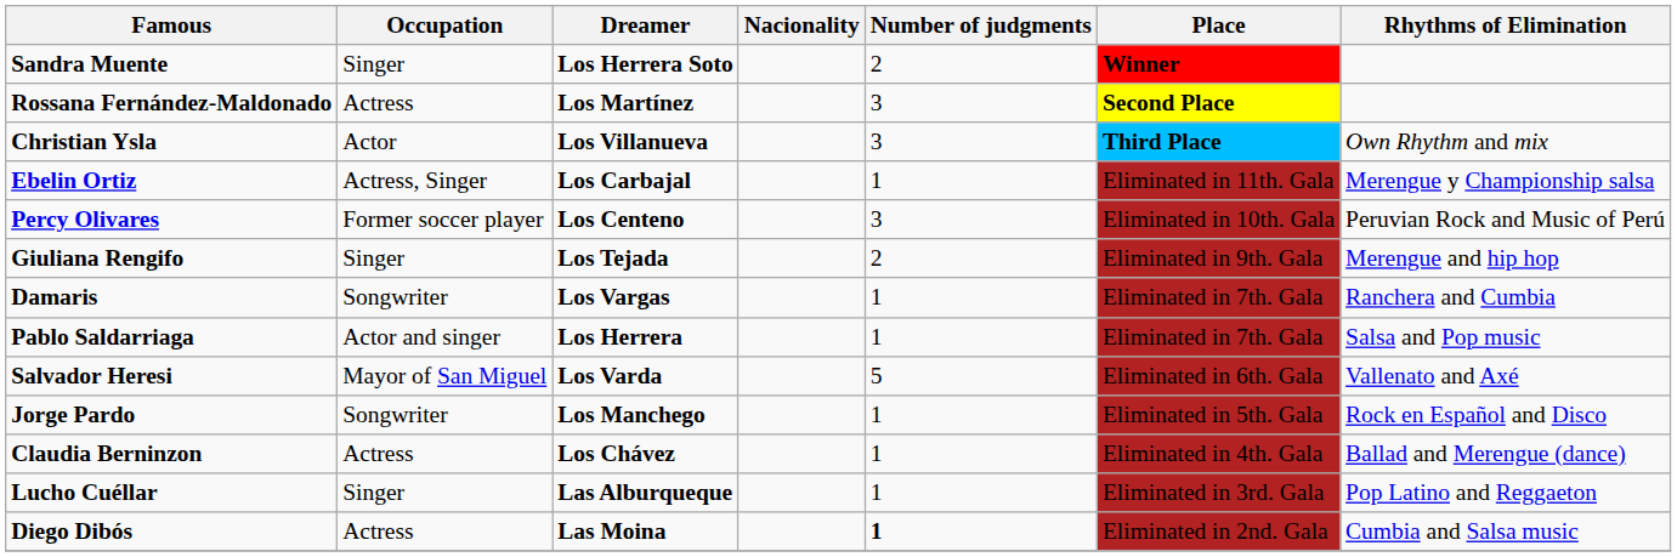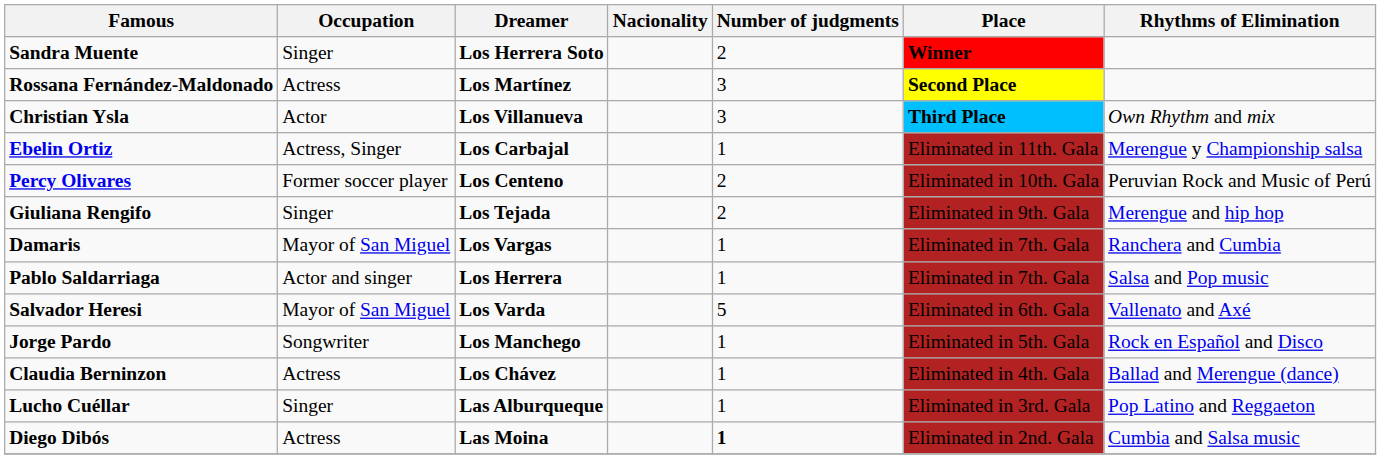 <table class="wikitable" style="font-size:95%;">
 <tr>
 <th>Famous</th>
 <th>Occupation</th>
 <th>Dreamer</th>
 <th>Nacionality</th>
 <th>Number of judgments</th>
 <th>Place</th>
 <th>Rhythms of Elimination</th>
 </tr>
 <tr>
 <td><strong>Sandra Muente</strong></td>
 <td>Singer</td>
 <td><strong>Los Herrera Soto</strong></td>
 <td> </td>
 <td>2</td>
 <td style="background-color:red"><span><strong>Winner</strong></span></td>
 <td></td>
 </tr>
 <tr>
 <td><strong>Rossana Fernández-Maldonado</strong></td>
 <td>Actress</td>
 <td><strong>Los Martínez</strong></td>
 <td></td>
 <td>3</td>
 <td style="background-color:Yellow"><strong>Second Place</strong></td>
 <td></td>
 </tr>
 <tr>
 <td><strong>Christian Ysla</strong></td>
 <td>Actor</td>
 <td><strong>Los Villanueva</strong></td>
 <td></td>
 <td>3</td>
 <td style="background-color:DeepSkyBlue"><strong>Third Place</strong></td>
 <td><em>Own Rhythm</em> and <em>mix</em></td>
 </tr>
 <tr>
 <td><strong><a href='#'>Ebelin Ortiz</a></strong></td>
 <td>Actress, Singer</td>
 <td><strong>Los Carbajal</strong></td>
 <td></td>
 <td>1</td>
 <td style="background-color:firebrick"><span>Eliminated in 11th. Gala</span></td>
 <td><a href='#'>Merengue</a> y <a href='#'>Championship salsa</a></td>
 </tr>
 <tr>
 <td><strong><a href='#'>Percy Olivares</a></strong></td>
 <td>Former soccer player</td>
 <td><strong>Los Centeno</strong></td>
 <td></td>
-<td>3</td>
+<td>2</td>
 <td style="background-color:firebrick"><span>Eliminated in 10th. Gala</span></td>
 <td>Peruvian Rock and Music of Perú</td>
 </tr>
 <tr>
 <td><strong>Giuliana Rengifo</strong></td>
 <td>Singer</td>
 <td><strong>Los Tejada</strong></td>
 <td></td>
 <td>2</td>
 <td style="background-color:firebrick"><span>Eliminated in 9th. Gala</span></td>
 <td><a href='#'>Merengue</a> and <a href='#'>hip hop</a></td>
 </tr>
 <tr>
 <td><strong>Damaris</strong></td>
-<td>Songwriter</td>
+<td>Mayor of <a href='#'>San Miguel</a></td>
 <td><strong>Los Vargas</strong></td>
 <td></td>
 <td>1</td>
 <td style="background-color:firebrick"><span>Eliminated in 7th. Gala</span></td>
 <td><a href='#'>Ranchera</a> and <a href='#'>Cumbia</a></td>
 </tr>
 <tr>
 <td><strong>Pablo Saldarriaga</strong></td>
 <td>Actor and singer</td>
 <td><strong>Los Herrera</strong></td>
 <td></td>
 <td>1</td>
 <td style="background-color:firebrick"><span>Eliminated in 7th. Gala</span></td>
 <td><a href='#'>Salsa</a> and <a href='#'>Pop music</a></td>
 </tr>
 <tr>
 <td><strong>Salvador Heresi</strong></td>
 <td>Mayor of <a href='#'>San Miguel</a></td>
 <td><strong>Los Varda</strong></td>
 <td></td>
 <td>5</td>
 <td style="background-color:firebrick"><span>Eliminated in 6th. Gala</span></td>
 <td><a href='#'>Vallenato</a> and <a href='#'>Axé</a></td>
 </tr>
 <tr>
 <td><strong>Jorge Pardo</strong></td>
 <td>Songwriter</td>
 <td><strong>Los Manchego</strong></td>
 <td></td>
 <td>1</td>
 <td style="background-color:firebrick"><span>Eliminated in 5th. Gala</span></td>
 <td><a href='#'>Rock en Español</a> and <a href='#'>Disco</a></td>
 </tr>
 <tr>
 <td><strong>Claudia Berninzon</strong></td>
 <td>Actress</td>
 <td><strong>Los Chávez</strong></td>
 <td></td>
 <td>1</td>
 <td style="background-color:firebrick"><span>Eliminated in 4th. Gala</span></td>
 <td><a href='#'>Ballad</a> and <a href='#'>Merengue (dance)</a></td>
 </tr>
 <tr>
 <td><strong>Lucho Cuéllar</strong></td>
 <td>Singer</td>
 <td><strong>Las Alburqueque</strong></td>
 <td></td>
 <td>1</td>
 <td style="background-color:firebrick"><span>Eliminated in 3rd. Gala</span></td>
 <td><a href='#'>Pop Latino</a> and <a href='#'>Reggaeton</a></td>
 </tr>
 <tr>
 <td><strong>Diego Dibós</strong></td>
 <td>Actress</td>
 <td><strong>Las Moina</strong></td>
 <td></td>
 <td><strong>1</strong></td>
 <td style="background-color:firebrick"><span>Eliminated in 2nd. Gala</span></td>
 <td><a href='#'>Cumbia</a> and <a href='#'>Salsa music</a></td>
 </tr>
 <tr>
 </tr>
 </table>
